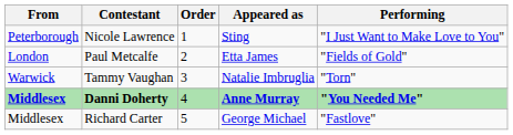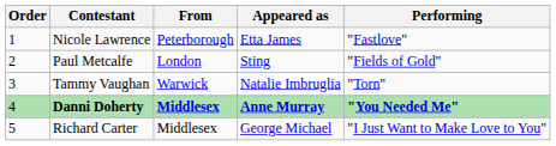 <table class="wikitable">
 <tr>
+<th>Order</th>
+<th>Contestant</th>
 <th>From</th>
-<th>Contestant</th>
-<th>Order</th>
 <th>Appeared as</th>
 <th>Performing</th>
 </tr>
 <tr>
+<td>1</td>
+<td>Nicole Lawrence</td>
 <td><a href='#'>Peterborough</a></td>
-<td>Nicole Lawrence</td>
-<td>1</td>
-<td><a href='#'>Sting</a></td>
-<td>"<a href='#'>I Just Want to Make Love to You</a>"</td>
+<td><a href='#'>Etta James</a></td>
+<td>"<a href='#'>Fastlove</a>"</td>
 </tr>
 <tr>
+<td>2</td>
+<td>Paul Metcalfe</td>
 <td><a href='#'>London</a></td>
-<td>Paul Metcalfe</td>
-<td>2</td>
-<td><a href='#'>Etta James</a></td>
+<td><a href='#'>Sting</a></td>
 <td>"<a href='#'>Fields of Gold</a>"</td>
 </tr>
 <tr>
+<td>3</td>
+<td>Tammy Vaughan</td>
 <td><a href='#'>Warwick</a></td>
-<td>Tammy Vaughan</td>
-<td>3</td>
 <td><a href='#'>Natalie Imbruglia</a></td>
 <td>"<a href='#'>Torn</a>"</td>
 </tr>
 <tr style="background:#ACE1AF;">
+<td>4</td>
+<td><strong>Danni Doherty</strong></td>
 <td><strong><a href='#'>Middlesex</a></strong></td>
-<td><strong>Danni Doherty</strong></td>
-<td>4</td>
 <td><strong><a href='#'>Anne Murray</a></strong></td>
 <td><strong>"<a href='#'>You Needed Me</a>"</strong></td>
 </tr>
 <tr>
+<td>5</td>
+<td>Richard Carter</td>
 <td>Middlesex</td>
-<td>Richard Carter</td>
-<td>5</td>
 <td><a href='#'>George Michael</a></td>
-<td>"<a href='#'>Fastlove</a>"</td>
+<td>"<a href='#'>I Just Want to Make Love to You</a>"</td>
 </tr>
 </table>
